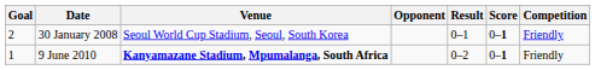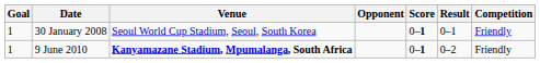 <table class="wikitable" style=font-size:85%>
 <tr>
 <th>Goal</th>
 <th>Date</th>
 <th>Venue</th>
 <th>Opponent</th>
+<th>Score</th>
 <th>Result</th>
-<th>Score</th>
 <th>Competition</th>
 </tr>
 <tr>
-<td>2</td>
+<td>1</td>
 <td>30 January 2008</td>
 <td><a href='#'>Seoul World Cup Stadium</a>, <a href='#'>Seoul</a>, <a href='#'>South Korea</a></td>
 <td align=left></td>
+<td>0–<strong>1</strong></td>
 <td>0–1</td>
-<td>0–<strong>1</strong></td>
 <td><a href='#'>Friendly</a></td>
 </tr>
 <tr>
 <td>1</td>
 <td>9 June 2010</td>
 <td><strong><a href='#'>Kanyamazane Stadium</a>, <a href='#'>Mpumalanga</a>, South Africa</strong></td>
 <td align=left></td>
+<td>0–<strong>1</strong></td>
 <td>0–2</td>
-<td>0–<strong>1</strong></td>
 <td>Friendly</td>
 </tr>
 </table>
